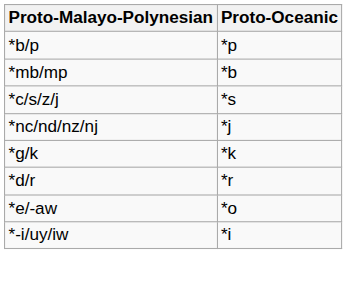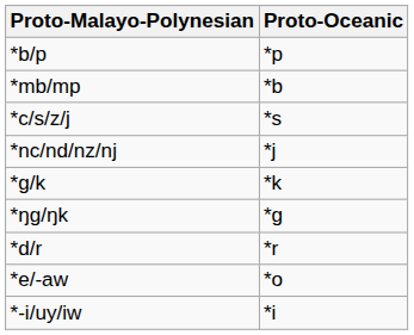 <table class="wikitable">
 <tr>
 <th c=02>Proto-Malayo-Polynesian</th>
 <th c=03>Proto-Oceanic</th>
 </tr>
 <tr>
 <td c=02>*b/p</td>
 <td c=03>*p</td>
 </tr>
 <tr>
 <td c=02>*mb/mp</td>
 <td c=03>*b</td>
 </tr>
 <tr>
 <td c=02>*c/s/z/j</td>
 <td c=03>*s</td>
 </tr>
 <tr>
 <td c=02>*nc/nd/nz/nj</td>
 <td c=03>*j</td>
 </tr>
 <tr>
 <td c=02>*g/k</td>
 <td c=03>*k</td>
 </tr>
 <tr>
+<td c=02>*ŋg/ŋk</td>
+<td c=03>*g</td>
+</tr>
+<tr>
 <td c=02>*d/r</td>
 <td c=03>*r</td>
 </tr>
 <tr>
 <td c=02>*e/-aw</td>
 <td c=03>*o</td>
 </tr>
 <tr>
 <td c=02>*-i/uy/iw</td>
 <td c=03>*i</td>
 </tr>
 </table>
